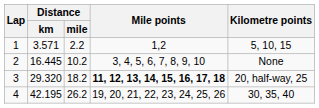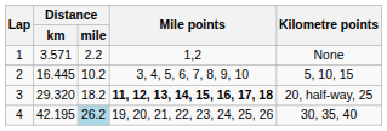 <table class="wikitable" style="text-align:center;">
 <tr>
 <th rowspan=2>Lap</th>
 <th colspan=2>Distance</th>
 <th rowspan=2>Mile points</th>
 <th rowspan=2>Kilometre points<br></th>
 </tr>
 <tr>
 <th>km</th>
 <th>mile</th>
 </tr>
 <tr>
 <td>1</td>
 <td>3.571</td>
 <td>2.2</td>
 <td>1,2</td>
-<td>5, 10, 15</td>
+<td>None</td>
 </tr>
 <tr>
 <td>2</td>
 <td>16.445</td>
 <td>10.2</td>
 <td>3, 4, 5, 6, 7, 8, 9, 10</td>
-<td>None</td>
+<td>5, 10, 15</td>
 </tr>
 <tr>
 <td>3</td>
 <td>29.320</td>
 <td>18.2</td>
 <td><strong>11, 12, 13, 14, 15, 16, 17, 18</strong></td>
 <td>20, half-way, 25</td>
 </tr>
 <tr>
 <td>4</td>
 <td>42.195</td>
-<td>26.2</td>
+<td style="background: lightblue;">26.2</td>
 <td>19, 20, 21, 22, 23, 24, 25, 26</td>
 <td>30, 35, 40</td>
 </tr>
 </table>
